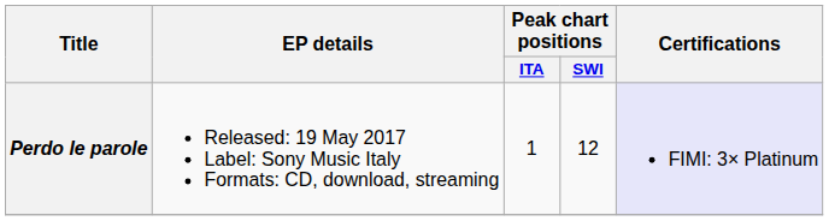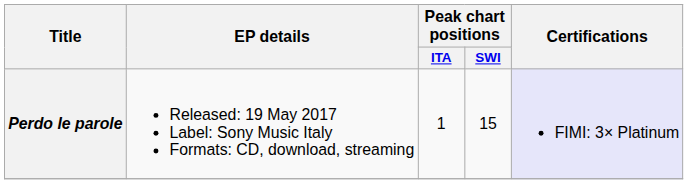 <table class="wikitable plainrowheaders" style="text-align:center;">
 <tr>
 <th scope="col" rowspan="2">Title</th>
 <th scope="col" rowspan="2">EP details</th>
 <th scope="col" colspan="2">Peak chart positions</th>
 <th scope="col" rowspan="2">Certifications</th>
 </tr>
 <tr>
 <th scope="col" style="width:3em;font-size:85%;"><a href='#'>ITA</a><br></th>
 <th scope="col" style="width:3em;font-size:85%;"><a href='#'>SWI</a><br></th>
 </tr>
 <tr>
 <th scope="row"><em>Perdo le parole</em></th>
 <td style="text-align:left;"><br><ul><li>Released: 19 May 2017</li><li>Label: Sony Music Italy</li><li>Formats: CD, download, streaming</li></ul></td>
 <td>1</td>
-<td>12</td>
+<td>15</td>
 <td style="background: lavender;"><br><ul><li>FIMI: 3× Platinum</li></ul></td>
 </tr>
 <tr>
 </tr>
 </table>
